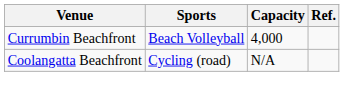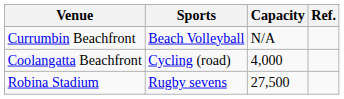 <table class="wikitable sortable">
 <tr>
 <th rowspan="1">Venue</th>
 <th colspan="1" class="unsortable">Sports</th>
 <th rowspan="1">Capacity</th>
 <th rowspan="1" class="unsortable">Ref.</th>
 </tr>
 <tr>
 <td><a href='#'>Currumbin</a> Beachfront</td>
 <td><a href='#'>Beach Volleyball</a></td>
-<td>4,000</td>
+<td>N/A</td>
 <td></td>
 </tr>
 <tr>
 <td><a href='#'>Coolangatta</a> Beachfront</td>
 <td><a href='#'>Cycling</a> (road)</td>
-<td>N/A</td>
+<td>4,000</td>
+<td></td>
+</tr>
+<tr>
+<td><a href='#'>Robina Stadium</a></td>
+<td><a href='#'>Rugby sevens</a></td>
+<td>27,500</td>
 <td></td>
 </tr>
 </table>
